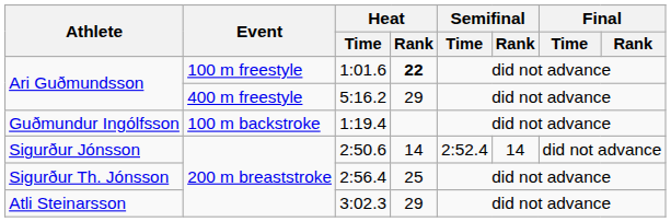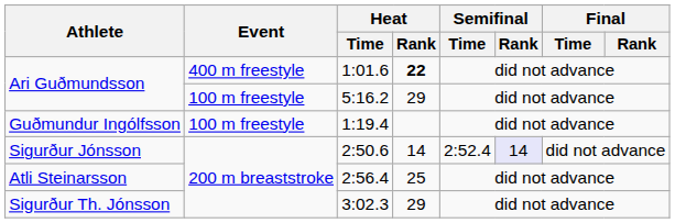 <table class=wikitable style="font-size:90%">
 <tr>
 <th rowspan="2">Athlete</th>
 <th rowspan="2">Event</th>
 <th colspan="2">Heat</th>
 <th colspan="2">Semifinal</th>
 <th colspan="2">Final</th>
 </tr>
 <tr style="font-size:95%">
 <th>Time</th>
 <th>Rank</th>
 <th>Time</th>
 <th>Rank</th>
 <th>Time</th>
 <th>Rank</th>
 </tr>
 <tr align=center>
 <td align=left rowspan=2><a href='#'>Ari Guðmundsson</a></td>
-<td align=left><a href='#'>100 m freestyle</a></td>
+<td align=left><a href='#'>400 m freestyle</a></td>
 <td>1:01.6</td>
 <td><strong>22</strong></td>
 <td colspan=4>did not advance</td>
 </tr>
 <tr align=center>
-<td align=left><a href='#'>400 m freestyle</a></td>
+<td align=left><a href='#'>100 m freestyle</a></td>
 <td>5:16.2</td>
 <td>29</td>
 <td colspan=4>did not advance</td>
 </tr>
 <tr align=center>
 <td align=left><a href='#'>Guðmundur Ingólfsson</a></td>
-<td align=left><a href='#'>100 m backstroke</a></td>
+<td align=left><a href='#'>100 m freestyle</a></td>
 <td>1:19.4</td>
 <td></td>
 <td colspan=4>did not advance</td>
 </tr>
 <tr align=center>
 <td align=left><a href='#'>Sigurður Jónsson</a></td>
 <td align=left rowspan=3><a href='#'>200 m breaststroke</a></td>
 <td>2:50.6</td>
 <td>14</td>
 <td>2:52.4</td>
-<td>14</td>
+<td style="background: lavender;">14</td>
 <td colspan=2>did not advance</td>
 </tr>
 <tr align=center>
-<td align=left><a href='#'>Sigurður Th. Jónsson</a></td>
+<td align=left><a href='#'>Atli Steinarsson</a></td>
 <td>2:56.4</td>
 <td>25</td>
 <td colspan=4>did not advance</td>
 </tr>
 <tr align=center>
-<td align=left><a href='#'>Atli Steinarsson</a></td>
+<td align=left><a href='#'>Sigurður Th. Jónsson</a></td>
 <td>3:02.3</td>
 <td>29</td>
 <td colspan=4>did not advance</td>
 </tr>
 </table>
